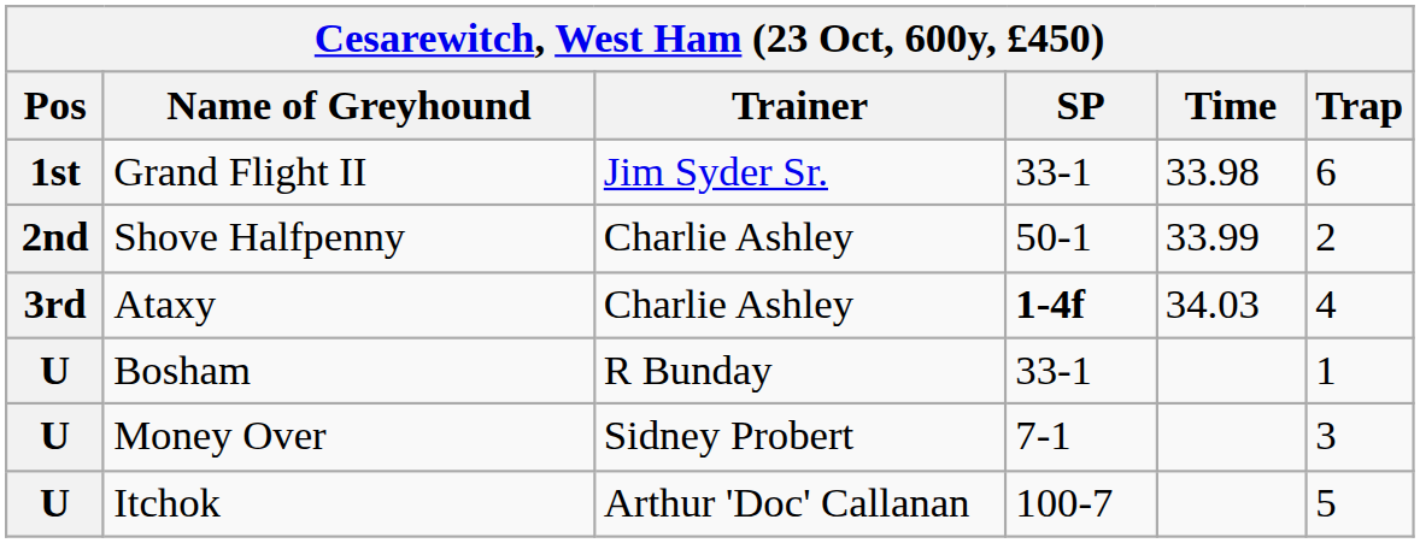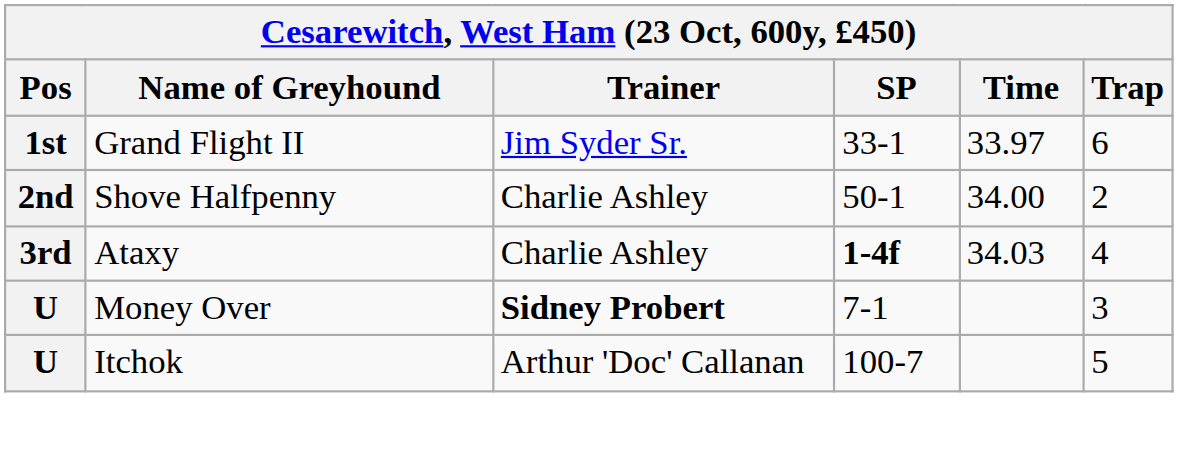 <table class="wikitable">
 <tr>
 <th colspan="6"><a href='#'>Cesarewitch</a>, <a href='#'>West Ham</a> (23 Oct, 600y, £450)</th>
 </tr>
 <tr>
 <th width=30>Pos</th>
 <th width=180>Name of Greyhound</th>
 <th width=150>Trainer</th>
 <th width=50>SP</th>
 <th width=50>Time</th>
 <th width=30>Trap</th>
 </tr>
 <tr>
 <th>1st</th>
 <td>Grand Flight II</td>
 <td><a href='#'>Jim Syder Sr.</a></td>
 <td>33-1</td>
-<td>33.98</td>
+<td>33.97</td>
 <td>6</td>
 </tr>
 <tr>
 <th>2nd</th>
 <td>Shove Halfpenny</td>
 <td>Charlie Ashley</td>
 <td>50-1</td>
-<td>33.99</td>
+<td>34.00</td>
 <td>2</td>
 </tr>
 <tr>
 <th>3rd</th>
 <td>Ataxy</td>
 <td>Charlie Ashley</td>
 <td><strong>1-4f</strong></td>
 <td>34.03</td>
 <td>4</td>
 </tr>
 <tr>
 <th>U</th>
-<td>Bosham</td>
-<td>R Bunday</td>
-<td>33-1</td>
-<td></td>
-<td>1</td>
-</tr>
-<tr>
-<th>U</th>
 <td>Money Over</td>
-<td>Sidney Probert</td>
+<td><strong>Sidney Probert</strong></td>
 <td>7-1</td>
 <td></td>
 <td>3</td>
 </tr>
 <tr>
 <th>U</th>
 <td>Itchok</td>
 <td>Arthur 'Doc' Callanan</td>
 <td>100-7</td>
 <td></td>
 <td>5</td>
 </tr>
 </table>
